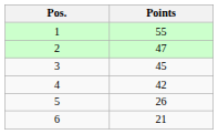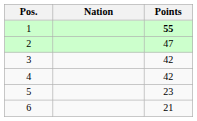 <table class="wikitable gauche" cellspacing="1" style="width:300px;">
 <tr style="background:#efefef; text-align:center;">
 <th style="width:70px;">Pos.</th>
+<th>Nation</th>
 <th style="width:70px;">Points</th>
 </tr>
 <tr style="vertical-align:top; text-align:center; background:#ccffcc;">
 <td>1</td>
-<td>55</td>
+<td style="text-align:left;"></td>
+<td><strong>55</strong></td>
 </tr>
 <tr style="vertical-align:top; text-align:center; background:#ccffcc;">
 <td>2</td>
+<td style="text-align:left;"></td>
 <td>47</td>
 </tr>
 <tr style="vertical-align:top; text-align:center;">
 <td>3</td>
-<td>45</td>
+<td style="text-align:left;"></td>
+<td>42</td>
 </tr>
 <tr style="vertical-align:top; text-align:center;">
 <td>4</td>
+<td style="text-align:left;"></td>
 <td>42</td>
 </tr>
 <tr style="vertical-align:top; text-align:center;">
 <td>5</td>
-<td>26</td>
+<td style="text-align:left;"></td>
+<td>23</td>
 </tr>
 <tr style="vertical-align:top; text-align:center;">
 <td>6</td>
+<td style="text-align:left;"></td>
 <td>21</td>
 </tr>
 </table>
